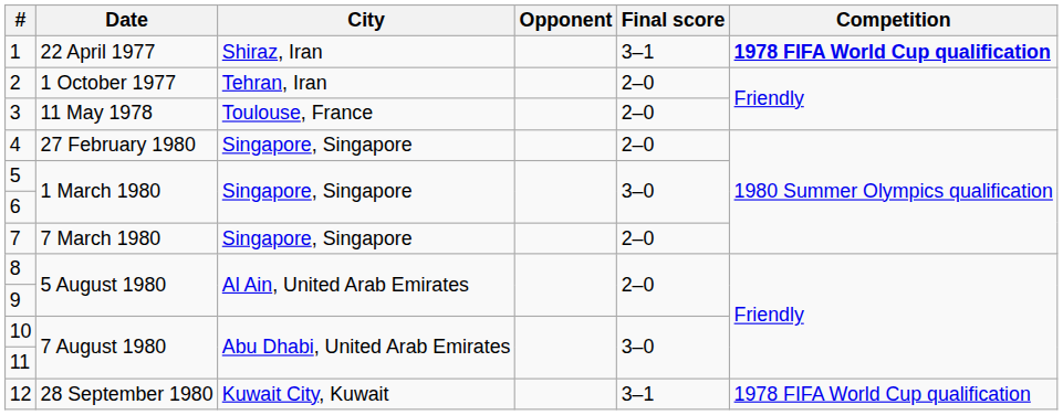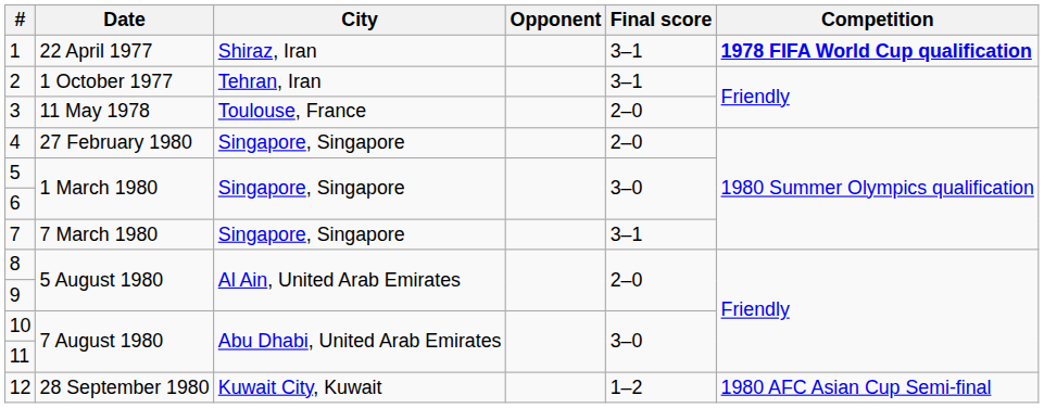 <table class="wikitable">
 <tr>
 <th>#</th>
 <th>Date</th>
 <th>City</th>
 <th>Opponent</th>
 <th>Final score</th>
 <th>Competition</th>
 </tr>
 <tr>
 <td>1</td>
 <td>22 April 1977</td>
 <td><a href='#'>Shiraz</a>, Iran</td>
 <td></td>
 <td>3–1</td>
 <td><strong><a href='#'>1978 FIFA World Cup qualification</a></strong></td>
 </tr>
 <tr>
 <td>2</td>
 <td>1 October 1977</td>
 <td><a href='#'>Tehran</a>, Iran</td>
 <td></td>
-<td>2–0</td>
+<td>3–1</td>
 <td rowspan="2"><a href='#'>Friendly</a></td>
 </tr>
 <tr>
 <td>3</td>
 <td>11 May 1978</td>
 <td><a href='#'>Toulouse</a>, France</td>
 <td></td>
 <td>2–0</td>
 </tr>
 <tr>
 <td>4</td>
 <td>27 February 1980</td>
 <td><a href='#'>Singapore</a>, Singapore</td>
 <td></td>
 <td>2–0</td>
 <td rowspan="4"><a href='#'>1980 Summer Olympics qualification</a></td>
 </tr>
 <tr>
 <td>5</td>
 <td rowspan="2">1 March 1980</td>
 <td rowspan="2"><a href='#'>Singapore</a>, Singapore</td>
 <td rowspan="2"></td>
 <td rowspan="2">3–0</td>
 </tr>
 <tr>
 <td>6</td>
 </tr>
 <tr>
 <td>7</td>
 <td>7 March 1980</td>
 <td><a href='#'>Singapore</a>, Singapore</td>
 <td></td>
-<td>2–0</td>
+<td>3–1</td>
 </tr>
 <tr>
 <td>8</td>
 <td rowspan="2">5 August 1980</td>
 <td rowspan="2"><a href='#'>Al Ain</a>, United Arab Emirates</td>
 <td rowspan="2"></td>
 <td rowspan="2">2–0</td>
 <td rowspan="4"><a href='#'>Friendly</a></td>
 </tr>
 <tr>
 <td>9</td>
 </tr>
 <tr>
 <td>10</td>
 <td rowspan="2">7 August 1980</td>
 <td rowspan="2"><a href='#'>Abu Dhabi</a>, United Arab Emirates</td>
 <td rowspan="2"></td>
 <td rowspan="2">3–0</td>
 </tr>
 <tr>
 <td>11</td>
 </tr>
 <tr>
 <td>12</td>
 <td>28 September 1980</td>
 <td><a href='#'>Kuwait City</a>, Kuwait</td>
 <td></td>
-<td>3–1</td>
-<td><a href='#'>1978 FIFA World Cup qualification</a></td>
+<td>1–2</td>
+<td><a href='#'>1980 AFC Asian Cup Semi-final</a></td>
 </tr>
 </table>
